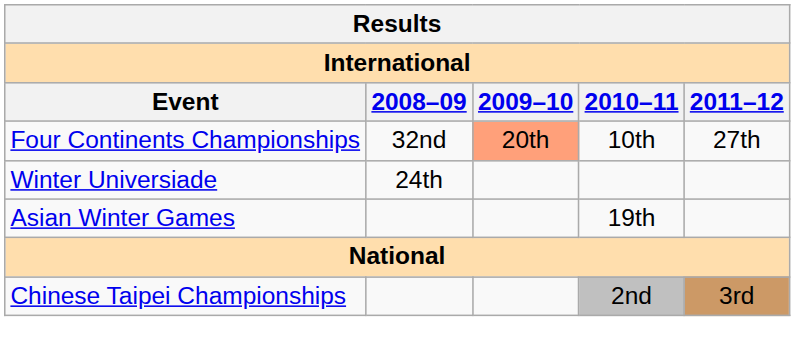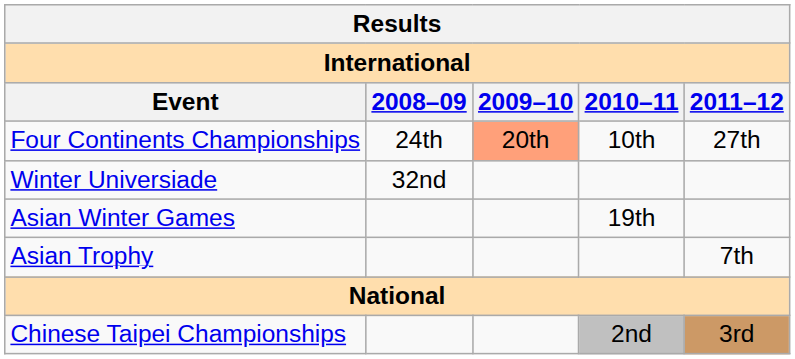 <table class="wikitable" style="text-align:center">
 <tr>
 <th colspan=5 align=center><strong>Results</strong></th>
 </tr>
 <tr>
 <th style="background-color: #ffdead; " colspan=5 align=center><strong>International</strong></th>
 </tr>
 <tr>
 <th>Event</th>
 <th><a href='#'>2008–09</a></th>
 <th><a href='#'>2009–10</a></th>
 <th><a href='#'>2010–11</a></th>
 <th><a href='#'>2011–12</a></th>
 </tr>
 <tr>
 <td align=left><a href='#'>Four Continents Championships</a></td>
-<td>32nd</td>
+<td>24th</td>
 <td style="background: lightsalmon;">20th</td>
 <td>10th</td>
 <td>27th</td>
 </tr>
 <tr>
 <td align=left><a href='#'>Winter Universiade</a></td>
-<td>24th</td>
+<td>32nd</td>
 <td></td>
 <td></td>
 <td></td>
 </tr>
 <tr>
 <td align=left><a href='#'>Asian Winter Games</a></td>
 <td></td>
 <td></td>
 <td>19th</td>
 <td></td>
 </tr>
 <tr>
+<td align=left><a href='#'>Asian Trophy</a></td>
+<td></td>
+<td></td>
+<td></td>
+<td>7th</td>
+</tr>
+<tr>
 <th style="background-color: #ffdead; " colspan=5 align=center><strong>National</strong></th>
 </tr>
 <tr>
 <td align=left><a href='#'>Chinese Taipei Championships</a></td>
 <td></td>
 <td></td>
 <td bgcolor=silver>2nd</td>
 <td bgcolor=cc9966>3rd</td>
 </tr>
 </table>
